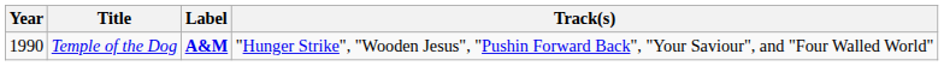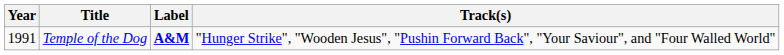 <table class="wikitable">
 <tr>
 <th><strong>Year</strong></th>
 <th><strong>Title</strong></th>
 <th><strong>Label</strong></th>
 <th><strong>Track(s)</strong></th>
 </tr>
 <tr>
-<td>1990</td>
+<td>1991</td>
 <td><em><a href='#'>Temple of the Dog</a></em></td>
 <td><strong><a href='#'>A&M</a></strong></td>
 <td>"<a href='#'>Hunger Strike</a>", "Wooden Jesus", "<a href='#'>Pushin Forward Back</a>", "Your Saviour", and "Four Walled World"</td>
 </tr>
 </table>
